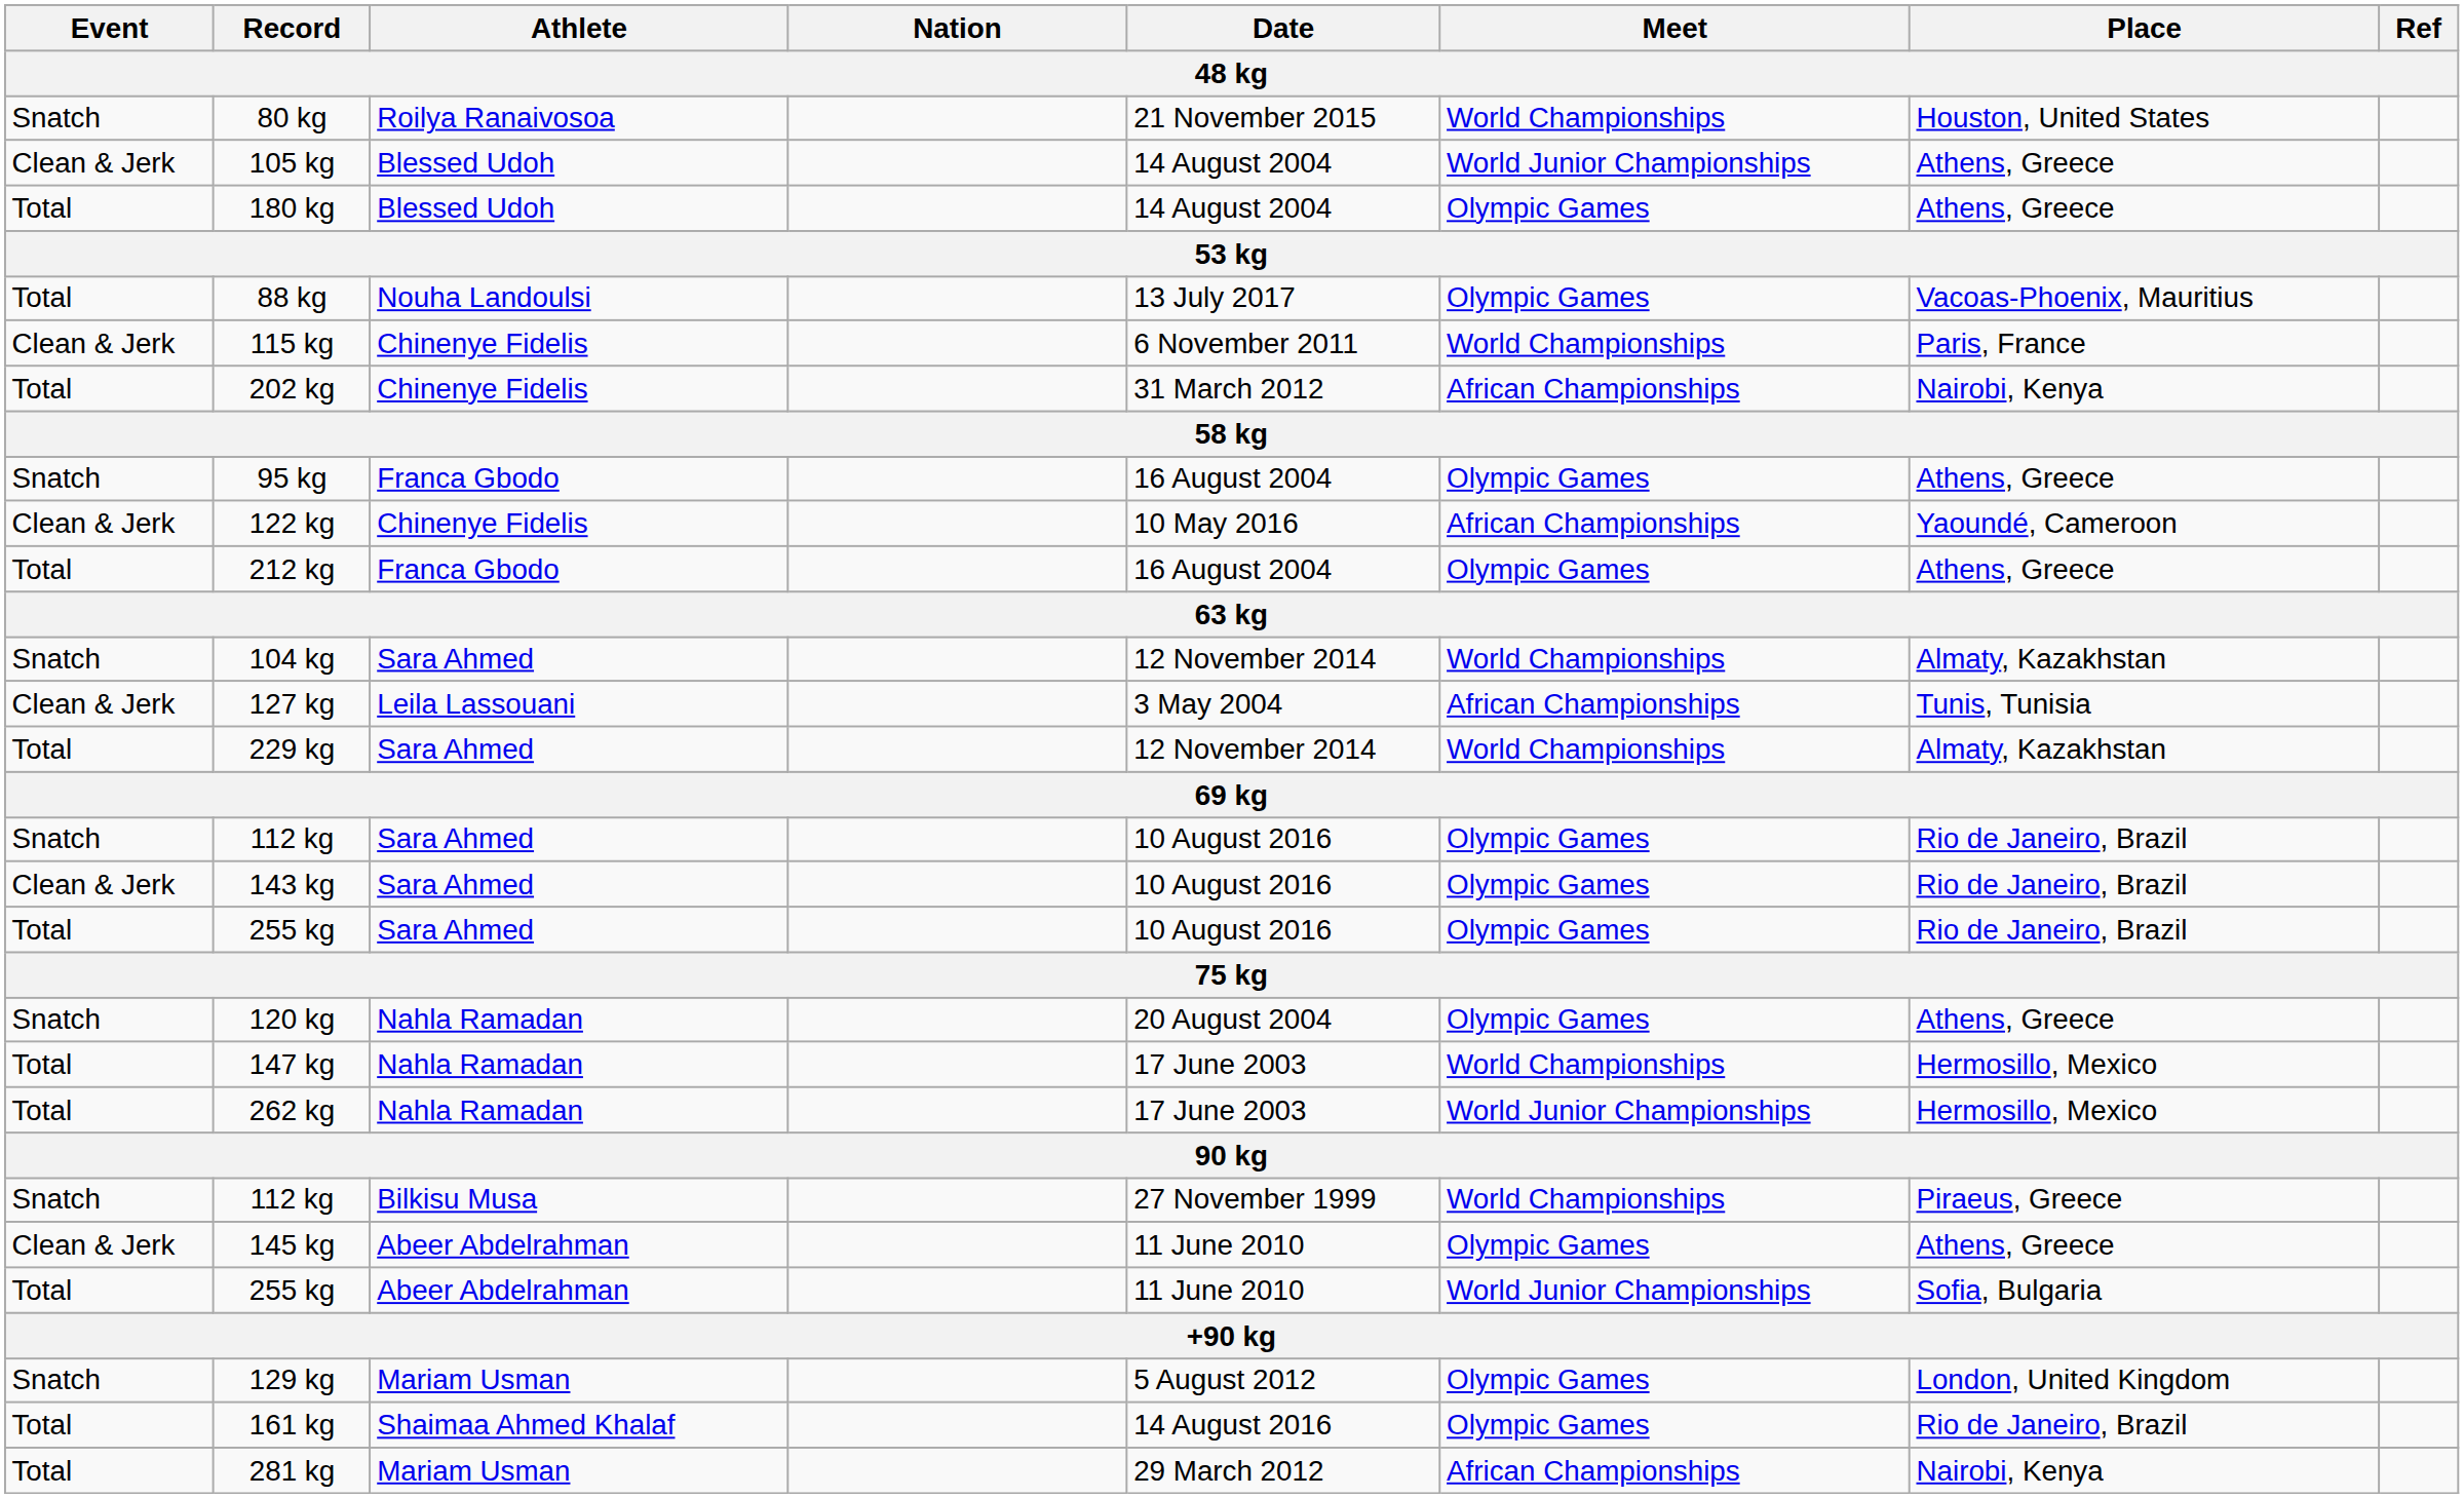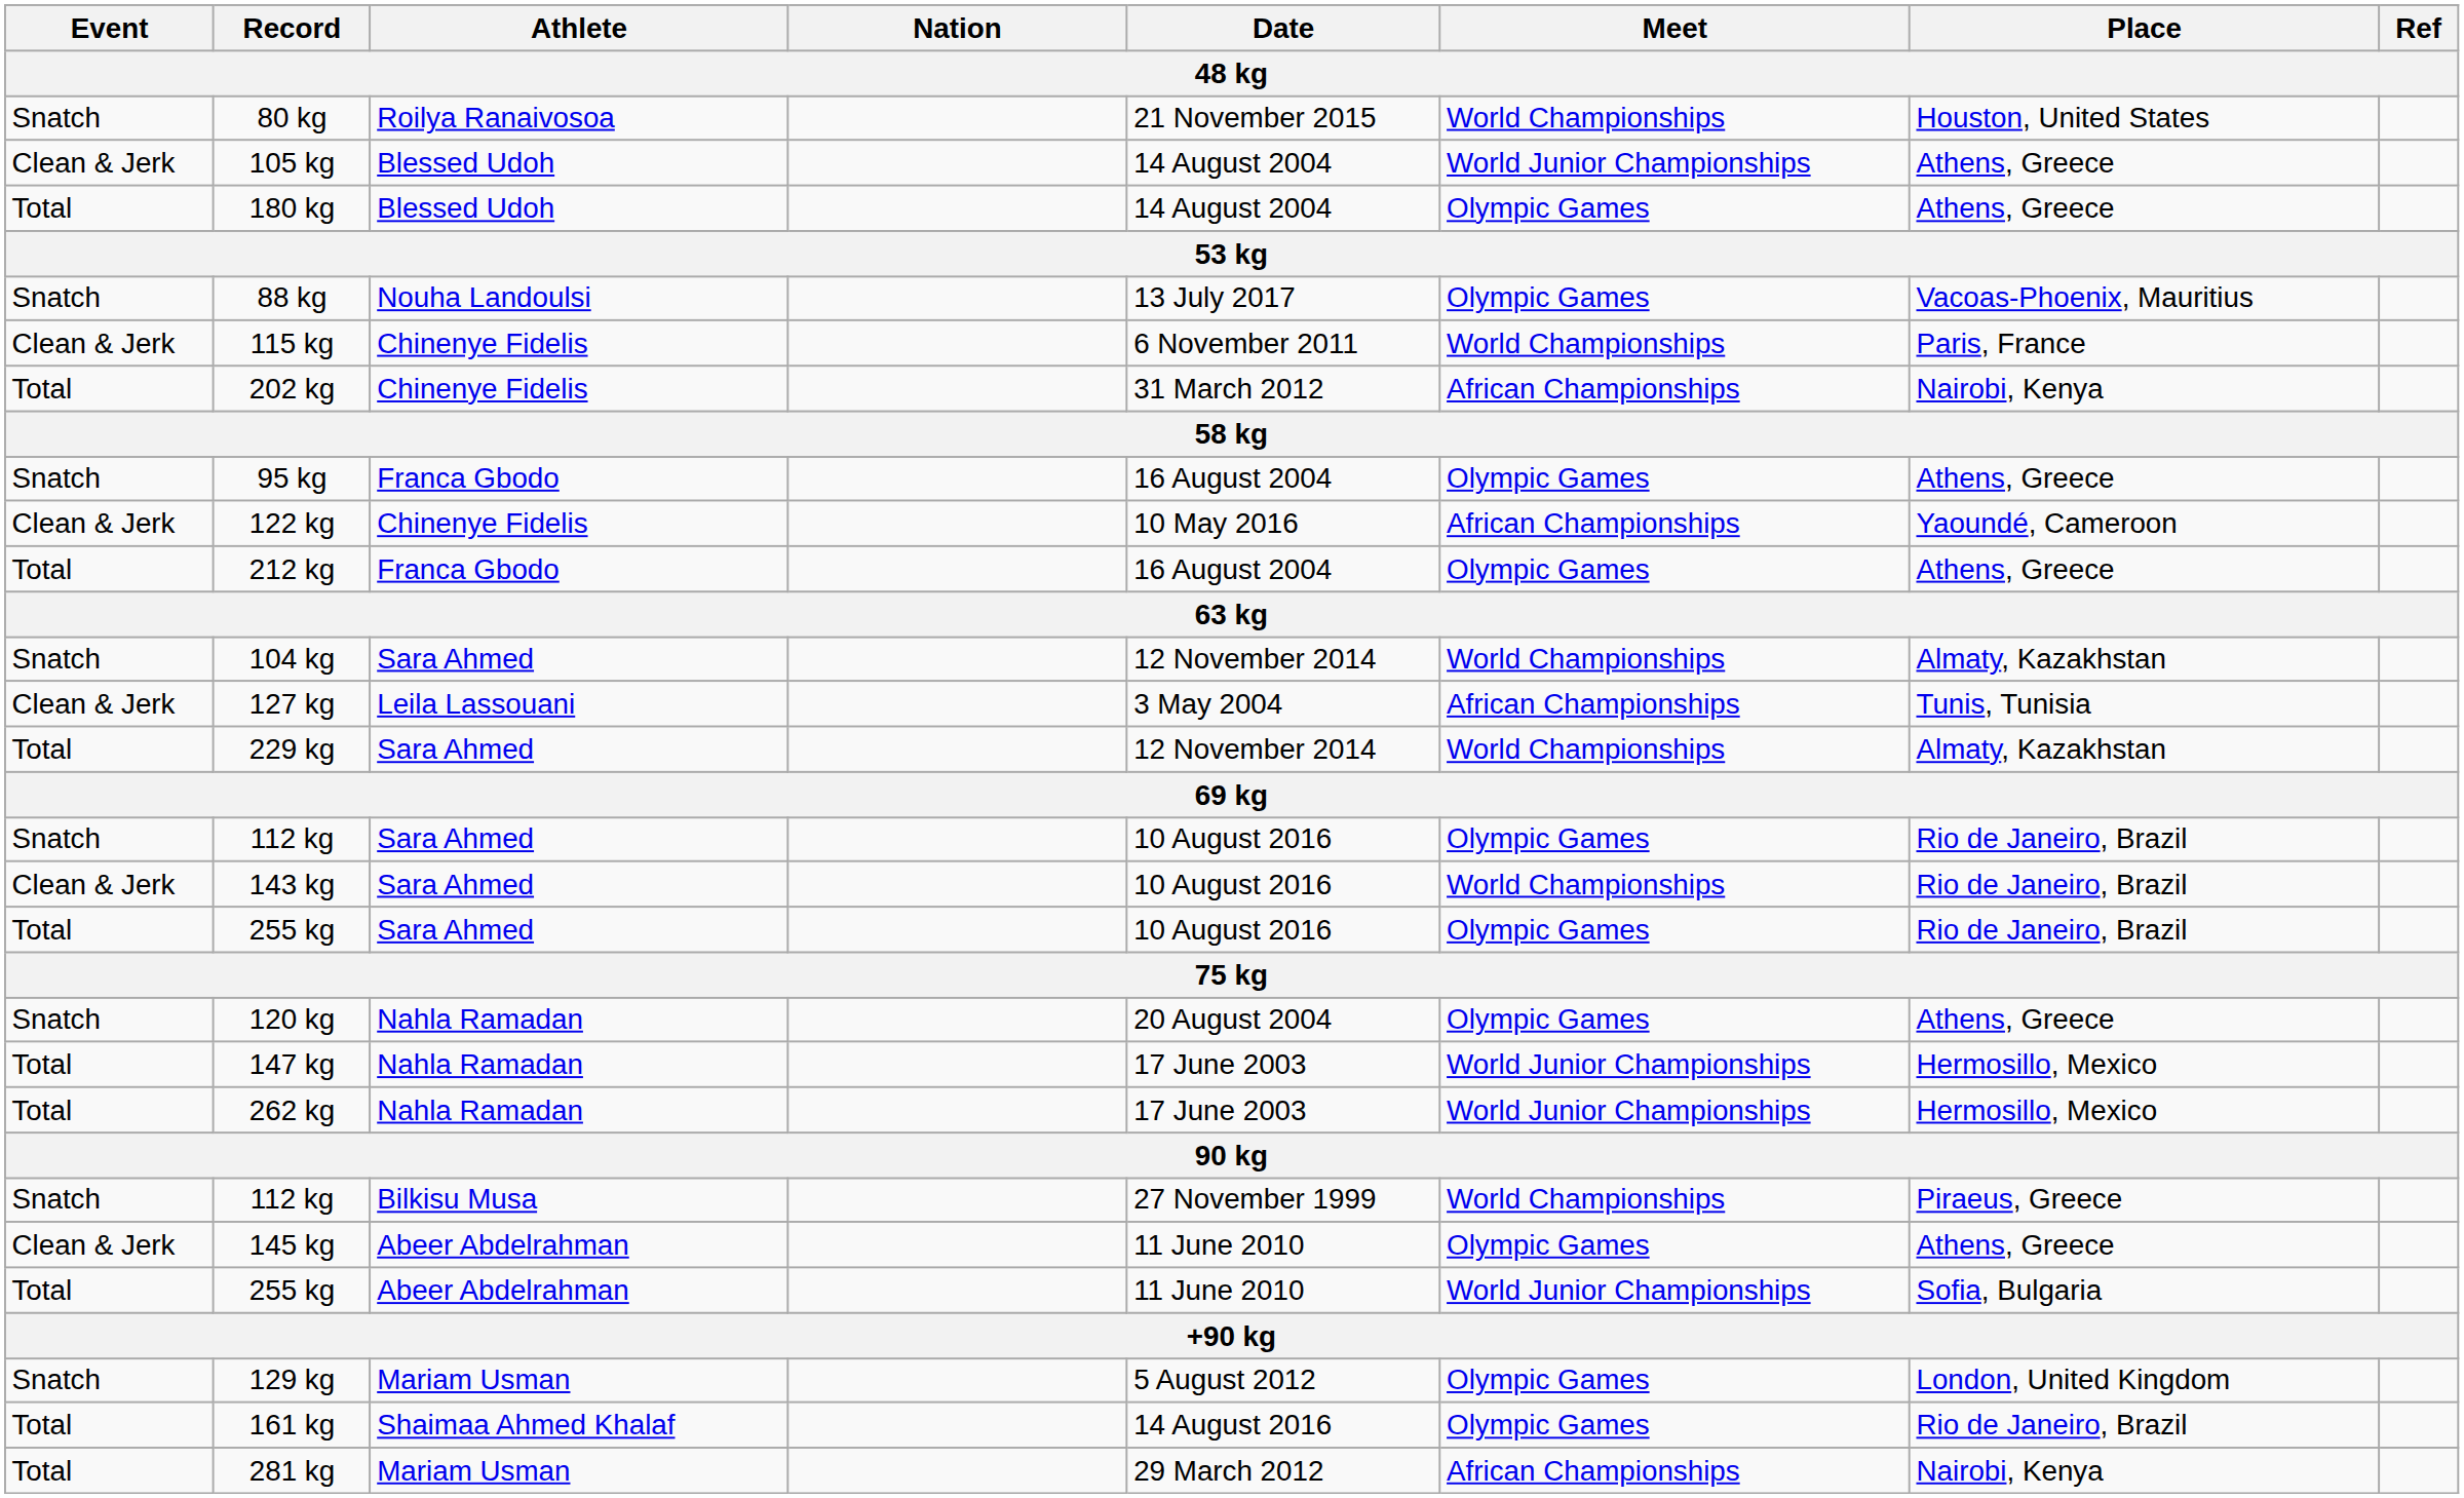 <table class="wikitable" style="font-size:90%; width: 98%;">
 <tr>
 <th width=8%>Event</th>
 <th width=6%>Record</th>
 <th width=16%>Athlete</th>
 <th width=13%>Nation</th>
 <th width=12%>Date</th>
 <th width=18%>Meet</th>
 <th width=18%>Place</th>
 <th width=3%>Ref</th>
 </tr>
 <tr bgcolor="#DDDDDD">
 <th colspan="8">48 kg</th>
 </tr>
 <tr>
 <td>Snatch</td>
 <td align=center>80 kg</td>
 <td><a href='#'>Roilya Ranaivosoa</a></td>
 <td></td>
 <td>21 November 2015</td>
 <td><a href='#'>World Championships</a></td>
 <td><a href='#'>Houston</a>, United States</td>
 <td></td>
 </tr>
 <tr>
 <td>Clean & Jerk</td>
 <td align=center>105 kg</td>
 <td><a href='#'>Blessed Udoh</a></td>
 <td></td>
 <td>14 August 2004</td>
 <td><a href='#'>World Junior Championships</a></td>
 <td><a href='#'>Athens</a>, Greece</td>
 <td></td>
 </tr>
 <tr>
 <td>Total</td>
 <td align=center>180 kg</td>
 <td><a href='#'>Blessed Udoh</a></td>
 <td></td>
 <td>14 August 2004</td>
 <td><a href='#'>Olympic Games</a></td>
 <td><a href='#'>Athens</a>, Greece</td>
 <td></td>
 </tr>
 <tr bgcolor="#DDDDDD">
 <th colspan="8">53 kg</th>
 </tr>
 <tr>
-<td>Total</td>
+<td>Snatch</td>
 <td align=center>88 kg</td>
 <td><a href='#'>Nouha Landoulsi</a></td>
 <td></td>
 <td>13 July 2017</td>
 <td><a href='#'>Olympic Games</a></td>
 <td><a href='#'>Vacoas-Phoenix</a>, Mauritius</td>
 <td></td>
 </tr>
 <tr>
 <td>Clean & Jerk</td>
 <td align=center>115 kg</td>
 <td><a href='#'>Chinenye Fidelis</a></td>
 <td></td>
 <td>6 November 2011</td>
 <td><a href='#'>World Championships</a></td>
 <td><a href='#'>Paris</a>, France</td>
 <td></td>
 </tr>
 <tr>
 <td>Total</td>
 <td align=center>202 kg</td>
 <td><a href='#'>Chinenye Fidelis</a></td>
 <td></td>
 <td>31 March 2012</td>
 <td><a href='#'>African Championships</a></td>
 <td><a href='#'>Nairobi</a>, Kenya</td>
 <td></td>
 </tr>
 <tr bgcolor="#DDDDDD">
 <th colspan="8">58 kg</th>
 </tr>
 <tr>
 <td>Snatch</td>
 <td align=center>95 kg</td>
 <td><a href='#'>Franca Gbodo</a></td>
 <td></td>
 <td>16 August 2004</td>
 <td><a href='#'>Olympic Games</a></td>
 <td><a href='#'>Athens</a>, Greece</td>
 <td></td>
 </tr>
 <tr>
 <td>Clean & Jerk</td>
 <td align=center>122 kg</td>
 <td><a href='#'>Chinenye Fidelis</a></td>
 <td></td>
 <td>10 May 2016</td>
 <td><a href='#'>African Championships</a></td>
 <td><a href='#'>Yaoundé</a>, Cameroon</td>
 <td></td>
 </tr>
 <tr>
 <td>Total</td>
 <td align=center>212 kg</td>
 <td><a href='#'>Franca Gbodo</a></td>
 <td></td>
 <td>16 August 2004</td>
 <td><a href='#'>Olympic Games</a></td>
 <td><a href='#'>Athens</a>, Greece</td>
 <td></td>
 </tr>
 <tr bgcolor="#DDDDDD">
 <th colspan="8">63 kg</th>
 </tr>
 <tr>
 <td>Snatch</td>
 <td align=center>104 kg</td>
 <td><a href='#'>Sara Ahmed</a></td>
 <td></td>
 <td>12 November 2014</td>
 <td><a href='#'>World Championships</a></td>
 <td><a href='#'>Almaty</a>, Kazakhstan</td>
 <td></td>
 </tr>
 <tr>
 <td>Clean & Jerk</td>
 <td align=center>127 kg</td>
 <td><a href='#'>Leila Lassouani</a></td>
 <td></td>
 <td>3 May 2004</td>
 <td><a href='#'>African Championships</a></td>
 <td><a href='#'>Tunis</a>, Tunisia</td>
 <td></td>
 </tr>
 <tr>
 <td>Total</td>
 <td align=center>229 kg</td>
 <td><a href='#'>Sara Ahmed</a></td>
 <td></td>
 <td>12 November 2014</td>
 <td><a href='#'>World Championships</a></td>
 <td><a href='#'>Almaty</a>, Kazakhstan</td>
 <td></td>
 </tr>
 <tr bgcolor="#DDDDDD">
 <th colspan="8">69 kg</th>
 </tr>
 <tr>
 <td>Snatch</td>
 <td align=center>112 kg</td>
 <td><a href='#'>Sara Ahmed</a></td>
 <td></td>
 <td>10 August 2016</td>
 <td><a href='#'>Olympic Games</a></td>
 <td><a href='#'>Rio de Janeiro</a>, Brazil</td>
 <td></td>
 </tr>
 <tr>
 <td>Clean & Jerk</td>
 <td align=center>143 kg</td>
 <td><a href='#'>Sara Ahmed</a></td>
 <td></td>
 <td>10 August 2016</td>
-<td><a href='#'>Olympic Games</a></td>
+<td><a href='#'>World Championships</a></td>
 <td><a href='#'>Rio de Janeiro</a>, Brazil</td>
 <td></td>
 </tr>
 <tr>
 <td>Total</td>
 <td align=center>255 kg</td>
 <td><a href='#'>Sara Ahmed</a></td>
 <td></td>
 <td>10 August 2016</td>
 <td><a href='#'>Olympic Games</a></td>
 <td><a href='#'>Rio de Janeiro</a>, Brazil</td>
 <td></td>
 </tr>
 <tr bgcolor="#DDDDDD">
 <th colspan="8">75 kg</th>
 </tr>
 <tr>
 <td>Snatch</td>
 <td align=center>120 kg</td>
 <td><a href='#'>Nahla Ramadan</a></td>
 <td></td>
 <td>20 August 2004</td>
 <td><a href='#'>Olympic Games</a></td>
 <td><a href='#'>Athens</a>, Greece</td>
 <td></td>
 </tr>
 <tr>
 <td>Total</td>
 <td align=center>147 kg</td>
 <td><a href='#'>Nahla Ramadan</a></td>
 <td></td>
 <td>17 June 2003</td>
-<td><a href='#'>World Championships</a></td>
+<td><a href='#'>World Junior Championships</a></td>
 <td><a href='#'>Hermosillo</a>, Mexico</td>
 <td></td>
 </tr>
 <tr>
 <td>Total</td>
 <td align=center>262 kg</td>
 <td><a href='#'>Nahla Ramadan</a></td>
 <td></td>
 <td>17 June 2003</td>
 <td><a href='#'>World Junior Championships</a></td>
 <td><a href='#'>Hermosillo</a>, Mexico</td>
 <td></td>
 </tr>
 <tr bgcolor="#DDDDDD">
 <th colspan="8">90 kg</th>
 </tr>
 <tr>
 <td>Snatch</td>
 <td align=center>112 kg</td>
 <td><a href='#'>Bilkisu Musa</a></td>
 <td></td>
 <td>27 November 1999</td>
 <td><a href='#'>World Championships</a></td>
 <td><a href='#'>Piraeus</a>, Greece</td>
 <td></td>
 </tr>
 <tr>
 <td>Clean & Jerk</td>
 <td align=center>145 kg</td>
 <td><a href='#'>Abeer Abdelrahman</a></td>
 <td></td>
 <td>11 June 2010</td>
 <td><a href='#'>Olympic Games</a></td>
 <td><a href='#'>Athens</a>, Greece</td>
 <td></td>
 </tr>
 <tr>
 <td>Total</td>
 <td align=center>255 kg</td>
 <td><a href='#'>Abeer Abdelrahman</a></td>
 <td></td>
 <td>11 June 2010</td>
 <td><a href='#'>World Junior Championships</a></td>
 <td><a href='#'>Sofia</a>, Bulgaria</td>
 <td></td>
 </tr>
 <tr bgcolor="#DDDDDD">
 <th colspan="8">+90 kg</th>
 </tr>
 <tr>
 <td>Snatch</td>
 <td align=center>129 kg</td>
 <td><a href='#'>Mariam Usman</a></td>
 <td></td>
 <td>5 August 2012</td>
 <td><a href='#'>Olympic Games</a></td>
 <td><a href='#'>London</a>, United Kingdom</td>
 <td></td>
 </tr>
 <tr>
 <td>Total</td>
 <td align=center>161 kg</td>
 <td><a href='#'>Shaimaa Ahmed Khalaf</a></td>
 <td></td>
 <td>14 August 2016</td>
 <td><a href='#'>Olympic Games</a></td>
 <td><a href='#'>Rio de Janeiro</a>, Brazil</td>
 <td></td>
 </tr>
 <tr>
 <td>Total</td>
 <td align=center>281 kg</td>
 <td><a href='#'>Mariam Usman</a></td>
 <td></td>
 <td>29 March 2012</td>
 <td><a href='#'>African Championships</a></td>
 <td><a href='#'>Nairobi</a>, Kenya</td>
 <td></td>
 </tr>
 </table>
